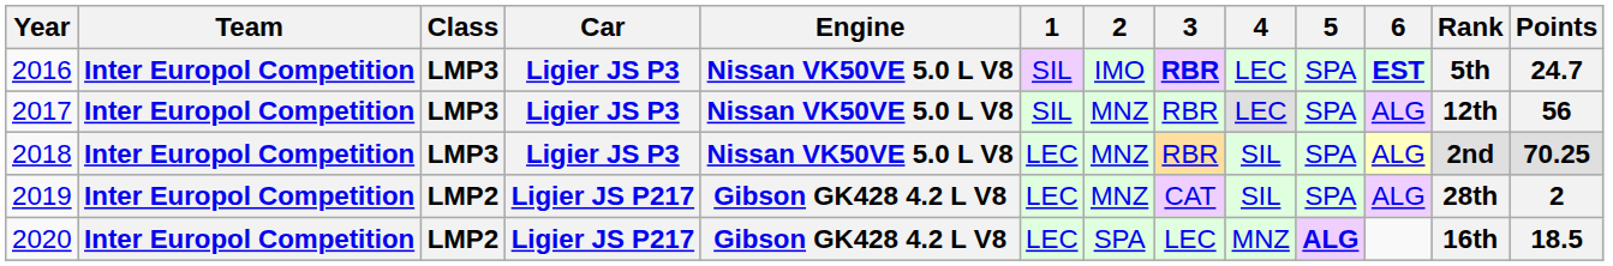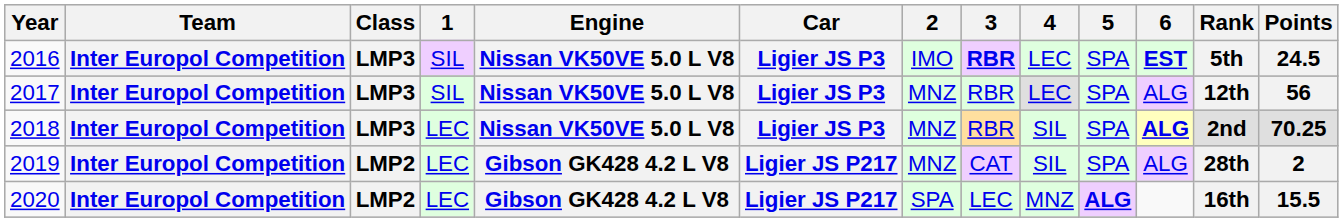 <table class="wikitable" style="text-align:center; font-size:90%">
 <tr>
 <th>Year</th>
 <th>Team</th>
 <th>Class</th>
+<th>1</th>
+<th>Engine</th>
 <th>Car</th>
-<th>Engine</th>
-<th>1</th>
 <th>2</th>
 <th>3</th>
 <th>4</th>
 <th>5</th>
 <th>6</th>
 <th>Rank</th>
 <th>Points</th>
 </tr>
 <tr>
 <td><a href='#'>2016</a></td>
 <th><a href='#'>Inter Europol Competition</a></th>
 <th>LMP3</th>
+<td style="background:#EFCFFF;"><a href='#'>SIL</a><br></td>
+<th><a href='#'>Nissan VK50VE</a> 5.0 L V8</th>
 <th><a href='#'>Ligier JS P3</a></th>
-<th><a href='#'>Nissan VK50VE</a> 5.0 L V8</th>
-<td style="background:#EFCFFF;"><a href='#'>SIL</a><br></td>
 <td style="background:#DFFFDF;"><a href='#'>IMO</a><br></td>
 <td style="background:#EFCFFF;"><strong><a href='#'>RBR</a><br></strong></td>
 <td style="background:#DFFFDF;"><a href='#'>LEC</a><br></td>
 <td style="background:#DFFFDF;"><a href='#'>SPA</a><br></td>
 <td style="background:#DFFFDF;"><strong><a href='#'>EST</a><br></strong></td>
 <th>5th</th>
-<th>24.7</th>
+<th>24.5</th>
 </tr>
 <tr>
 <td><a href='#'>2017</a></td>
 <th><a href='#'>Inter Europol Competition</a></th>
 <th>LMP3</th>
+<td style="background:#DFFFDF;"><a href='#'>SIL</a><br></td>
+<th><a href='#'>Nissan VK50VE</a> 5.0 L V8</th>
 <th><a href='#'>Ligier JS P3</a></th>
-<th><a href='#'>Nissan VK50VE</a> 5.0 L V8</th>
-<td style="background:#DFFFDF;"><a href='#'>SIL</a><br></td>
 <td style="background:#DFFFDF;"><a href='#'>MNZ</a><br></td>
 <td style="background:#DFFFDF;"><a href='#'>RBR</a><br></td>
 <td style="background:#DFDFDF;"><a href='#'>LEC</a><br></td>
 <td style="background:#DFFFDF;"><a href='#'>SPA</a><br></td>
 <td style="background:#EFCFFF;"><a href='#'>ALG</a><br></td>
 <th>12th</th>
 <th>56</th>
 </tr>
 <tr>
 <td><a href='#'>2018</a></td>
 <th><a href='#'>Inter Europol Competition</a></th>
 <th>LMP3</th>
+<td style="background:#DFFFDF;"><a href='#'>LEC</a><br></td>
+<th><a href='#'>Nissan VK50VE</a> 5.0 L V8</th>
 <th><a href='#'>Ligier JS P3</a></th>
-<th><a href='#'>Nissan VK50VE</a> 5.0 L V8</th>
-<td style="background:#DFFFDF;"><a href='#'>LEC</a><br></td>
 <td style="background:#DFFFDF;"><a href='#'>MNZ</a><br></td>
 <td style="background:#FFDF9F;"><a href='#'>RBR</a><br></td>
 <td style="background:#DFFFDF;"><a href='#'>SIL</a><br></td>
 <td style="background:#DFFFDF;"><a href='#'>SPA</a><br></td>
-<td style="background:#FFFFBF;"><a href='#'>ALG</a><br></td>
+<td style="background:#FFFFBF;"><strong><a href='#'>ALG</a><br></strong></td>
 <th style="background:#DFDFDF;">2nd</th>
 <th style="background:#DFDFDF;">70.25</th>
 </tr>
 <tr>
 <td><a href='#'>2019</a></td>
 <th><a href='#'>Inter Europol Competition</a></th>
 <th>LMP2</th>
+<td style="background:#DFFFDF;"><a href='#'>LEC</a><br></td>
+<th><a href='#'>Gibson</a> GK428 4.2 L V8</th>
 <th><a href='#'>Ligier JS P217</a></th>
-<th><a href='#'>Gibson</a> GK428 4.2 L V8</th>
-<td style="background:#DFFFDF;"><a href='#'>LEC</a><br></td>
 <td style="background:#DFFFDF;"><a href='#'>MNZ</a><br></td>
 <td style="background:#EFCFFF;"><a href='#'>CAT</a><br></td>
 <td style="background:#DFFFDF;"><a href='#'>SIL</a><br></td>
 <td style="background:#DFFFDF;"><a href='#'>SPA</a><br></td>
 <td style="background:#EFCFFF;"><a href='#'>ALG</a><br></td>
 <th>28th</th>
 <th>2</th>
 </tr>
 <tr>
 <td><a href='#'>2020</a></td>
 <th><a href='#'>Inter Europol Competition</a></th>
 <th>LMP2</th>
+<td style="background:#DFFFDF;"><a href='#'>LEC</a><br></td>
+<th><a href='#'>Gibson</a> GK428 4.2 L V8</th>
 <th><a href='#'>Ligier JS P217</a></th>
-<th><a href='#'>Gibson</a> GK428 4.2 L V8</th>
-<td style="background:#DFFFDF;"><a href='#'>LEC</a><br></td>
 <td style="background:#DFFFDF;"><a href='#'>SPA</a><br></td>
 <td style="background:#DFFFDF;"><a href='#'>LEC</a><br></td>
 <td style="background:#DFFFDF;"><a href='#'>MNZ</a><br></td>
 <td style="background:#EFCFFF;"><strong><a href='#'>ALG</a><br></strong></td>
 <td></td>
 <th>16th</th>
-<th>18.5</th>
+<th>15.5</th>
 </tr>
 </table>
